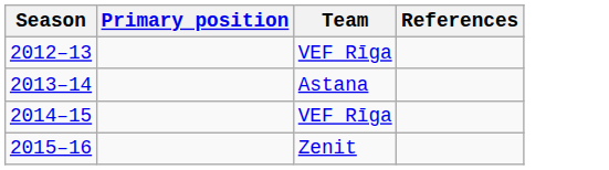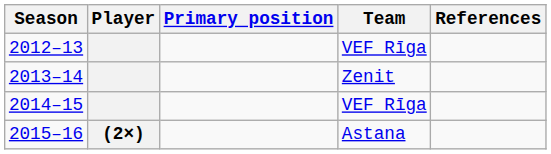 <table class="wikitable plainrowheaders sortable" summary="Season (sortable), Player (sortable), Position (sortable), Team (sortable), and References">
 <tr>
 <th scope="col">Season</th>
+<th scope="col">Player</th>
 <th scope="col"><a href='#'>Primary position</a></th>
 <th scope="col">Team</th>
 <th scope="col" class="unsortable">References</th>
 </tr>
 <tr>
 <td style="text-align:center;"><a href='#'>2012–13</a></td>
+<th scope="row"></th>
 <td style="text-align:center;"></td>
 <td><a href='#'>VEF Rīga</a></td>
 <td align=center></td>
 </tr>
 <tr>
 <td style="text-align:center;"><a href='#'>2013–14</a></td>
+<th scope="row"></th>
 <td style="text-align:center;"></td>
-<td><a href='#'>Astana</a></td>
+<td><a href='#'>Zenit</a></td>
 <td align=center></td>
 </tr>
 <tr>
 <td style="text-align:center;"><a href='#'>2014–15</a></td>
+<th scope="row"></th>
 <td style="text-align:center;"></td>
 <td><a href='#'>VEF Rīga</a></td>
 <td align=center></td>
 </tr>
 <tr>
 <td style="text-align:center;"><a href='#'>2015–16</a></td>
+<th scope="row"> (2×)</th>
 <td style="text-align:center;"></td>
-<td><a href='#'>Zenit</a></td>
+<td><a href='#'>Astana</a></td>
 <td align=center></td>
 </tr>
 </table>
